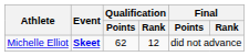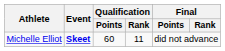 <table class="wikitable" style="font-size:90%">
 <tr>
 <th rowspan=2>Athlete</th>
 <th rowspan=2>Event</th>
 <th colspan=2>Qualification</th>
 <th colspan=2>Final</th>
 </tr>
 <tr style="font-size:95%">
 <th>Points</th>
 <th>Rank</th>
 <th>Points</th>
 <th>Rank</th>
 </tr>
 <tr align=center>
 <td align=left><a href='#'>Michelle Elliot</a></td>
 <td align=left><strong><a href='#'>Skeet</a></strong></td>
-<td>62</td>
-<td>12</td>
+<td>60</td>
+<td>11</td>
 <td colspan=2>did not advance</td>
 </tr>
 </table>
